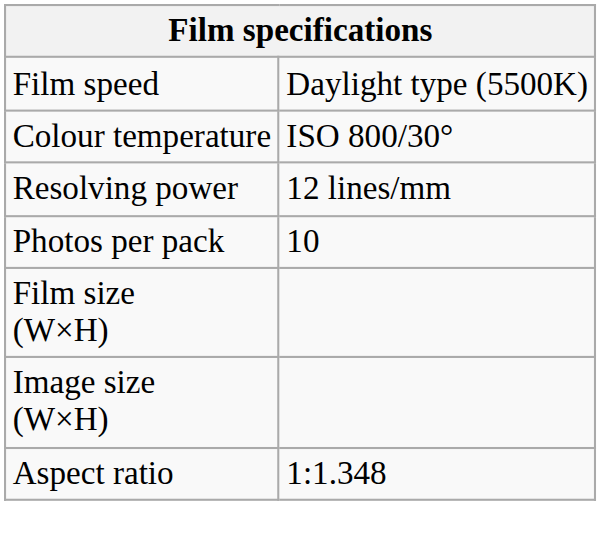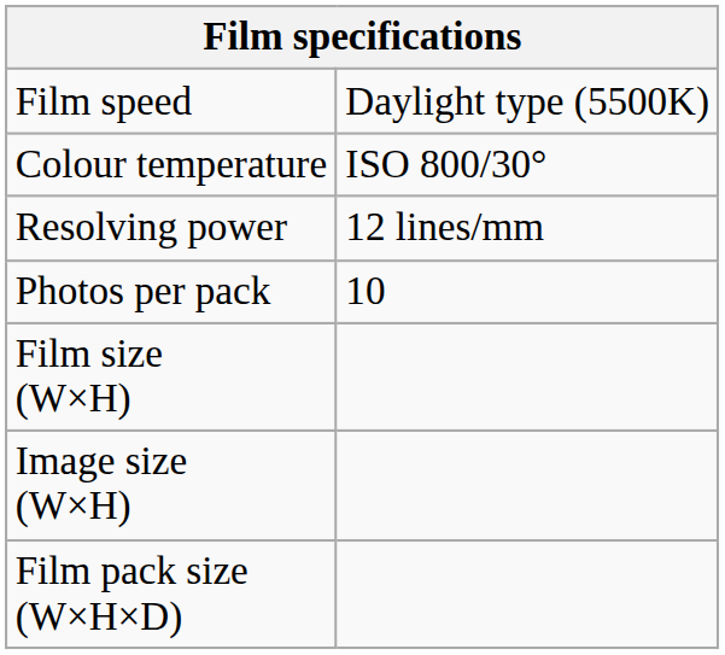 <table class="wikitable">
 <tr>
 <th colspan="2">Film specifications</th>
 </tr>
 <tr>
 <td>Film speed</td>
 <td>Daylight type (5500K)</td>
 </tr>
 <tr>
 <td>Colour temperature</td>
 <td>ISO 800/30°</td>
 </tr>
 <tr>
 <td>Resolving power</td>
 <td>12 lines/mm</td>
 </tr>
 <tr>
 <td>Photos per pack</td>
 <td>10</td>
 </tr>
 <tr>
 <td>Film size<br>(W×H)</td>
 <td></td>
 </tr>
 <tr>
 <td>Image size<br>(W×H)</td>
 <td></td>
 </tr>
 <tr>
-<td>Aspect ratio</td>
-<td>1:1.348</td>
+<td>Film pack size<br>(W×H×D)</td>
+<td></td>
 </tr>
 </table>
